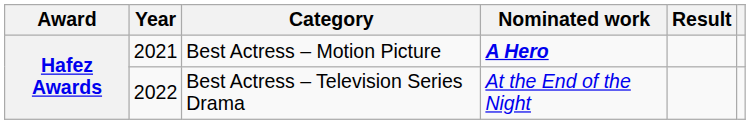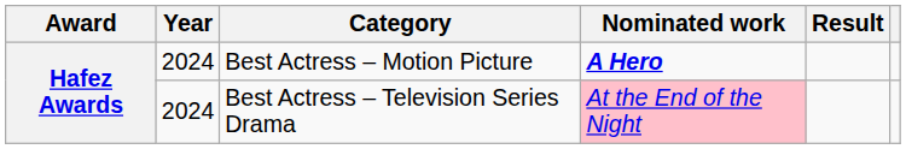 <table class="wikitable sortable plainrowheaders">
 <tr>
 <th scope="col">Award</th>
 <th scope="col">Year</th>
 <th scope="col">Category</th>
 <th scope="col">Nominated work</th>
 <th>Result</th>
 <th class="unsortable" scope="col"></th>
 </tr>
 <tr>
 <th rowspan="2" scope="row"><a href='#'>Hafez Awards</a></th>
-<td>2021</td>
+<td>2024</td>
 <td>Best Actress – Motion Picture</td>
 <td><strong><em><a href='#'>A Hero</a></em></strong></td>
 <td></td>
 <td></td>
 </tr>
 <tr>
-<td>2022</td>
+<td>2024</td>
 <td>Best Actress – Television Series Drama</td>
-<td><em><a href='#'>At the End of the Night</a></em></td>
+<td style="background: pink;"><em><a href='#'>At the End of the Night</a></em></td>
 <td></td>
 <td></td>
 </tr>
 </table>
